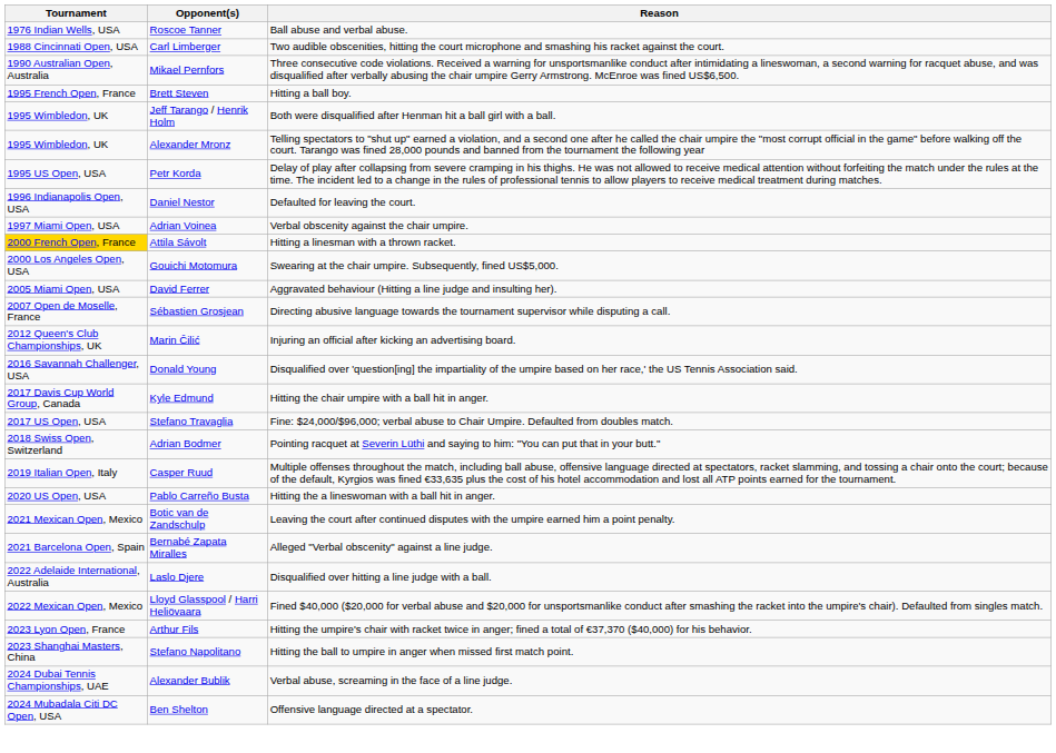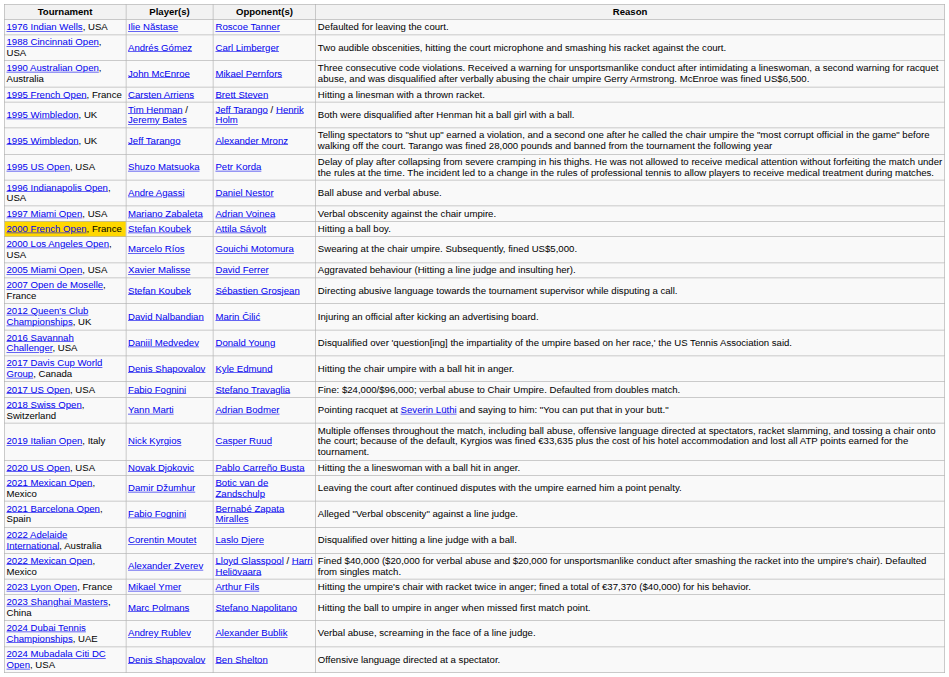 <table class="wikitable sortable">
 <tr>
 <th>Tournament</th>
+<th>Player(s)</th>
 <th>Opponent(s)</th>
 <th>Reason</th>
 </tr>
 <tr>
 <td><a href='#'>1976 Indian Wells</a>, USA</td>
+<td><a href='#'>Ilie Năstase</a></td>
 <td><a href='#'>Roscoe Tanner</a></td>
-<td>Ball abuse and verbal abuse.</td>
+<td>Defaulted for leaving the court.</td>
 </tr>
 <tr>
 <td><a href='#'>1988 Cincinnati Open</a>, USA</td>
+<td><a href='#'>Andrés Gómez</a></td>
 <td><a href='#'>Carl Limberger</a></td>
 <td>Two audible obscenities, hitting the court microphone and smashing his racket against the court.</td>
 </tr>
 <tr>
 <td><a href='#'>1990 Australian Open</a>, Australia</td>
+<td><a href='#'>John McEnroe</a></td>
 <td><a href='#'>Mikael Pernfors</a></td>
 <td>Three consecutive code violations. Received a warning for unsportsmanlike conduct after intimidating a lineswoman, a second warning for racquet abuse, and was disqualified after verbally abusing the chair umpire Gerry Armstrong. McEnroe was fined US$6,500.</td>
 </tr>
 <tr>
 <td><a href='#'>1995 French Open</a>, France</td>
+<td><a href='#'>Carsten Arriens</a></td>
 <td><a href='#'>Brett Steven</a></td>
-<td>Hitting a ball boy.</td>
+<td>Hitting a linesman with a thrown racket.</td>
 </tr>
 <tr>
 <td><a href='#'>1995 Wimbledon</a>, UK</td>
+<td><a href='#'>Tim Henman</a> / <a href='#'>Jeremy Bates</a></td>
 <td><a href='#'>Jeff Tarango</a> / <a href='#'>Henrik Holm</a></td>
 <td>Both were disqualified after Henman hit a ball girl with a ball.</td>
 </tr>
 <tr>
 <td><a href='#'>1995 Wimbledon</a>, UK</td>
+<td><a href='#'>Jeff Tarango</a></td>
 <td><a href='#'>Alexander Mronz</a></td>
 <td>Telling spectators to "shut up" earned a violation, and a second one after he called the chair umpire the "most corrupt official in the game" before walking off the court. Tarango was fined 28,000 pounds and banned from the tournament the following year</td>
 </tr>
 <tr>
 <td><a href='#'>1995 US Open</a>, USA</td>
+<td><a href='#'>Shuzo Matsuoka</a></td>
 <td><a href='#'>Petr Korda</a></td>
 <td>Delay of play after collapsing from severe cramping in his thighs. He was not allowed to receive medical attention without forfeiting the match under the rules at the time. The incident led to a change in the rules of professional tennis to allow players to receive medical treatment during matches.</td>
 </tr>
 <tr>
 <td><a href='#'>1996 Indianapolis Open</a>, USA</td>
+<td><a href='#'>Andre Agassi</a></td>
 <td><a href='#'>Daniel Nestor</a></td>
-<td>Defaulted for leaving the court.</td>
+<td>Ball abuse and verbal abuse.</td>
 </tr>
 <tr>
 <td><a href='#'>1997 Miami Open</a>, USA</td>
+<td><a href='#'>Mariano Zabaleta</a></td>
 <td><a href='#'>Adrian Voinea</a></td>
 <td>Verbal obscenity against the chair umpire.</td>
 </tr>
 <tr>
 <td style="background: gold;"><a href='#'>2000 French Open</a>, France</td>
+<td><a href='#'>Stefan Koubek</a></td>
 <td><a href='#'>Attila Sávolt</a></td>
-<td>Hitting a linesman with a thrown racket.</td>
+<td>Hitting a ball boy.</td>
 </tr>
 <tr>
 <td><a href='#'>2000 Los Angeles Open</a>, USA</td>
+<td><a href='#'>Marcelo Ríos</a></td>
 <td><a href='#'>Gouichi Motomura</a></td>
 <td>Swearing at the chair umpire. Subsequently, fined US$5,000.</td>
 </tr>
 <tr>
 <td><a href='#'>2005 Miami Open</a>, USA</td>
+<td><a href='#'>Xavier Malisse</a></td>
 <td><a href='#'>David Ferrer</a></td>
 <td>Aggravated behaviour (Hitting a line judge and insulting her).</td>
 </tr>
 <tr>
 <td><a href='#'>2007 Open de Moselle</a>, France</td>
+<td><a href='#'>Stefan Koubek</a> </td>
 <td><a href='#'>Sébastien Grosjean</a></td>
 <td>Directing abusive language towards the tournament supervisor while disputing a call.</td>
 </tr>
 <tr>
 <td><a href='#'>2012 Queen's Club Championships</a>, UK</td>
+<td><a href='#'>David Nalbandian</a></td>
 <td><a href='#'>Marin Čilić</a></td>
 <td>Injuring an official after kicking an advertising board.</td>
 </tr>
 <tr>
 <td><a href='#'>2016 Savannah Challenger</a>, USA</td>
+<td><a href='#'>Daniil Medvedev</a></td>
 <td><a href='#'>Donald Young</a></td>
 <td>Disqualified over 'question[ing] the impartiality of the umpire based on her race,' the US Tennis Association said.</td>
 </tr>
 <tr>
 <td><a href='#'>2017 Davis Cup World Group</a>, Canada</td>
+<td><a href='#'>Denis Shapovalov</a></td>
 <td><a href='#'>Kyle Edmund</a></td>
 <td>Hitting the chair umpire with a ball hit in anger.</td>
 </tr>
 <tr>
 <td><a href='#'>2017 US Open</a>, USA</td>
+<td><a href='#'>Fabio Fognini</a></td>
 <td><a href='#'>Stefano Travaglia</a></td>
 <td>Fine: $24,000/$96,000; verbal abuse to Chair Umpire. Defaulted from doubles match.</td>
 </tr>
 <tr>
 <td><a href='#'>2018 Swiss Open</a>, Switzerland</td>
+<td><a href='#'>Yann Marti</a></td>
 <td><a href='#'>Adrian Bodmer</a></td>
 <td>Pointing racquet at <a href='#'>Severin Lüthi</a> and saying to him: "You can put that in your butt."</td>
 </tr>
 <tr>
 <td><a href='#'>2019 Italian Open</a>, Italy</td>
+<td><a href='#'>Nick Kyrgios</a></td>
 <td><a href='#'>Casper Ruud</a></td>
 <td>Multiple offenses throughout the match, including ball abuse, offensive language directed at spectators, racket slamming, and tossing a chair onto the court; because of the default, Kyrgios was fined €33,635 plus the cost of his hotel accommodation and lost all ATP points earned for the tournament.</td>
 </tr>
 <tr>
 <td><a href='#'>2020 US Open</a>, USA</td>
+<td><a href='#'>Novak Djokovic</a></td>
 <td><a href='#'>Pablo Carreño Busta</a></td>
 <td>Hitting the a lineswoman with a ball hit in anger.</td>
 </tr>
 <tr>
 <td><a href='#'>2021 Mexican Open</a>, Mexico</td>
+<td><a href='#'>Damir Džumhur</a></td>
 <td><a href='#'>Botic van de Zandschulp</a></td>
 <td>Leaving the court after continued disputes with the umpire earned him a point penalty.</td>
 </tr>
 <tr>
 <td><a href='#'>2021 Barcelona Open</a>, Spain</td>
+<td><a href='#'>Fabio Fognini</a> </td>
 <td><a href='#'>Bernabé Zapata Miralles</a></td>
 <td>Alleged "Verbal obscenity" against a line judge.</td>
 </tr>
 <tr>
 <td><a href='#'>2022 Adelaide International</a>, Australia</td>
+<td><a href='#'>Corentin Moutet</a></td>
 <td><a href='#'>Laslo Djere</a></td>
 <td>Disqualified over hitting a line judge with a ball.</td>
 </tr>
 <tr>
 <td><a href='#'>2022 Mexican Open</a>, Mexico</td>
+<td><a href='#'>Alexander Zverev</a></td>
 <td><a href='#'>Lloyd Glasspool</a> / <a href='#'>Harri Heliövaara</a></td>
 <td>Fined $40,000 ($20,000 for verbal abuse and $20,000 for unsportsmanlike conduct after smashing the racket into the umpire's chair). Defaulted from singles match.</td>
 </tr>
 <tr>
 <td><a href='#'>2023 Lyon Open</a>, France</td>
+<td><a href='#'>Mikael Ymer</a></td>
 <td><a href='#'>Arthur Fils</a></td>
 <td>Hitting the umpire's chair with racket twice in anger; fined a total of €37,370 ($40,000) for his behavior.</td>
 </tr>
 <tr>
 <td><a href='#'>2023 Shanghai Masters</a>, China</td>
+<td><a href='#'>Marc Polmans</a></td>
 <td><a href='#'>Stefano Napolitano</a></td>
 <td>Hitting the ball to umpire in anger when missed first match point.</td>
 </tr>
 <tr>
 <td><a href='#'>2024 Dubai Tennis Championships</a>, UAE</td>
+<td><a href='#'>Andrey Rublev</a></td>
 <td><a href='#'>Alexander Bublik</a></td>
 <td>Verbal abuse, screaming in the face of a line judge.</td>
 </tr>
 <tr>
 <td><a href='#'>2024 Mubadala Citi DC Open</a>, USA</td>
+<td><a href='#'>Denis Shapovalov</a> </td>
 <td><a href='#'>Ben Shelton</a></td>
 <td>Offensive language directed at a spectator.</td>
 </tr>
 </table>
